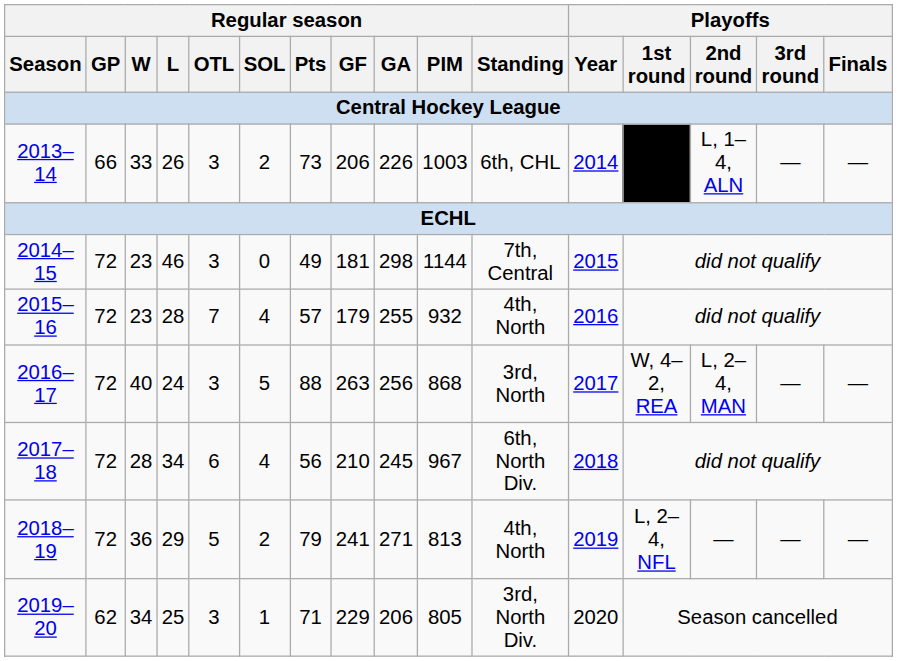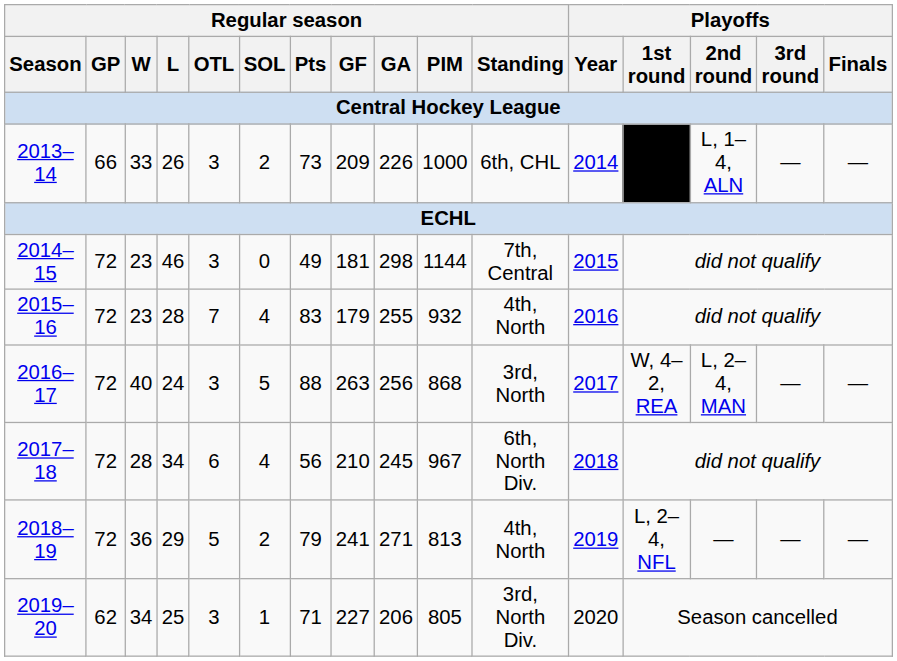 <table class="wikitable" style="text-align:center">
 <tr>
 <th colspan=11>Regular season</th>
 <th colspan=5>Playoffs</th>
 </tr>
 <tr>
 <th>Season</th>
 <th>GP</th>
 <th>W</th>
 <th>L</th>
 <th>OTL</th>
 <th>SOL</th>
 <th>Pts</th>
 <th>GF</th>
 <th>GA</th>
 <th>PIM</th>
 <th>Standing</th>
 <th>Year</th>
 <th>1st round</th>
 <th>2nd round</th>
 <th>3rd round</th>
 <th>Finals</th>
 </tr>
 <tr>
 <td colspan=20 style="text-align:center; background:#cedff2;"><strong>Central Hockey League</strong></td>
 </tr>
 <tr>
 <td><a href='#'>2013–14</a></td>
 <td>66</td>
 <td>33</td>
 <td>26</td>
 <td>3</td>
 <td>2</td>
 <td>73</td>
-<td>206</td>
+<td>209</td>
 <td>226</td>
-<td>1003</td>
+<td>1000</td>
 <td>6th, CHL</td>
 <td><a href='#'>2014</a></td>
 <td bgcolor=#000000>—</td>
 <td>L, 1–4, <a href='#'>ALN</a></td>
 <td>—</td>
 <td>—</td>
 </tr>
 <tr>
 <td colspan=20 style="text-align:center; background:#cedff2;"><strong>ECHL</strong></td>
 </tr>
 <tr>
 <td><a href='#'>2014–15</a></td>
 <td>72</td>
 <td>23</td>
 <td>46</td>
 <td>3</td>
 <td>0</td>
 <td>49</td>
 <td>181</td>
 <td>298</td>
 <td>1144</td>
 <td>7th, Central</td>
 <td><a href='#'>2015</a></td>
 <td colspan=4><em>did not qualify</em></td>
 </tr>
 <tr>
 <td><a href='#'>2015–16</a></td>
 <td>72</td>
 <td>23</td>
 <td>28</td>
 <td>7</td>
 <td>4</td>
-<td>57</td>
+<td>83</td>
 <td>179</td>
 <td>255</td>
 <td>932</td>
 <td>4th, North</td>
 <td><a href='#'>2016</a></td>
 <td colspan=4><em>did not qualify</em></td>
 </tr>
 <tr>
 <td><a href='#'>2016–17</a></td>
 <td>72</td>
 <td>40</td>
 <td>24</td>
 <td>3</td>
 <td>5</td>
 <td>88</td>
 <td>263</td>
 <td>256</td>
 <td>868</td>
 <td>3rd, North</td>
 <td><a href='#'>2017</a></td>
 <td>W, 4–2, <a href='#'>REA</a></td>
 <td>L, 2–4, <a href='#'>MAN</a></td>
 <td>—</td>
 <td>—</td>
 </tr>
 <tr>
 <td><a href='#'>2017–18</a></td>
 <td>72</td>
 <td>28</td>
 <td>34</td>
 <td>6</td>
 <td>4</td>
 <td>56</td>
 <td>210</td>
 <td>245</td>
 <td>967</td>
 <td>6th, North Div.</td>
 <td><a href='#'>2018</a></td>
 <td colspan=4><em>did not qualify</em></td>
 </tr>
 <tr>
 <td><a href='#'>2018–19</a></td>
 <td>72</td>
 <td>36</td>
 <td>29</td>
 <td>5</td>
 <td>2</td>
 <td>79</td>
 <td>241</td>
 <td>271</td>
 <td>813</td>
 <td>4th, North</td>
 <td><a href='#'>2019</a></td>
 <td>L, 2–4, <a href='#'>NFL</a></td>
 <td>—</td>
 <td>—</td>
 <td>—</td>
 </tr>
 <tr>
 <td><a href='#'>2019–20</a></td>
 <td>62</td>
 <td>34</td>
 <td>25</td>
 <td>3</td>
 <td>1</td>
 <td>71</td>
-<td>229</td>
+<td>227</td>
 <td>206</td>
 <td>805</td>
 <td>3rd, North Div.</td>
 <td>2020</td>
 <td colspan=4>Season cancelled</td>
 </tr>
 </table>
